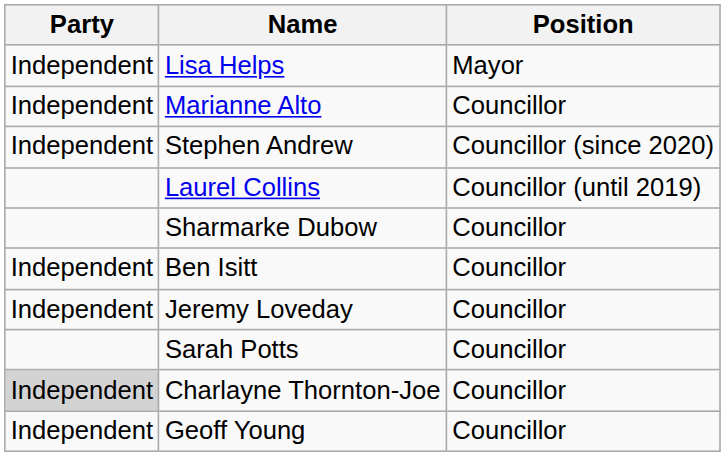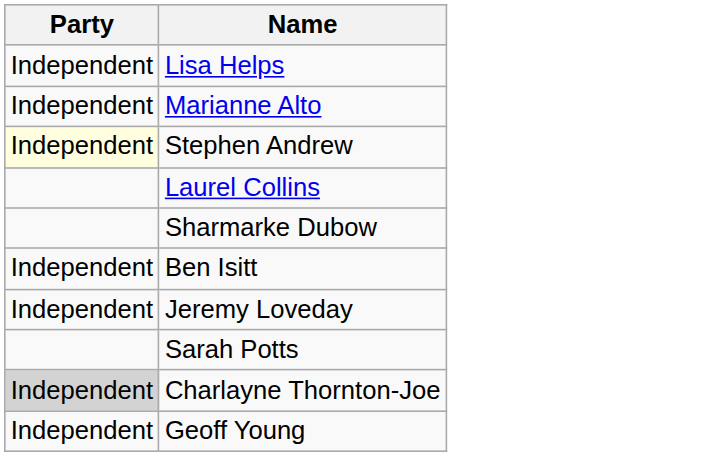 <table class="wikitable sortable">
 <tr>
 <th>Party</th>
 <th>Name</th>
-<th>Position</th>
 </tr>
 <tr>
 <td>Independent</td>
 <td><a href='#'>Lisa Helps</a></td>
-<td>Mayor</td>
 </tr>
 <tr>
 <td>Independent</td>
 <td><a href='#'>Marianne Alto</a></td>
-<td>Councillor</td>
 </tr>
 <tr>
-<td>Independent</td>
+<td style="background: lightyellow;">Independent</td>
 <td>Stephen Andrew</td>
-<td>Councillor (since 2020)</td>
 </tr>
 <tr>
 <td></td>
 <td><a href='#'>Laurel Collins</a></td>
-<td>Councillor (until 2019)</td>
 </tr>
 <tr>
 <td></td>
 <td>Sharmarke Dubow</td>
-<td>Councillor</td>
 </tr>
 <tr>
 <td>Independent</td>
 <td>Ben Isitt</td>
-<td>Councillor</td>
 </tr>
 <tr>
 <td>Independent</td>
 <td>Jeremy Loveday</td>
-<td>Councillor</td>
 </tr>
 <tr>
 <td></td>
 <td>Sarah Potts</td>
-<td>Councillor</td>
 </tr>
 <tr>
 <td style="background: lightgrey;">Independent</td>
 <td>Charlayne Thornton-Joe</td>
-<td>Councillor</td>
 </tr>
 <tr>
 <td>Independent</td>
 <td>Geoff Young</td>
-<td>Councillor</td>
 </tr>
 </table>
